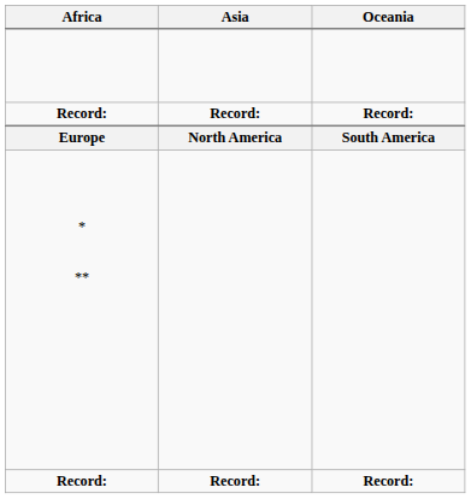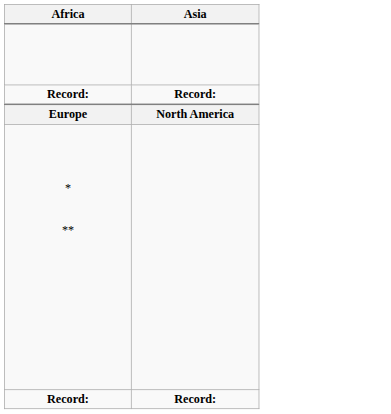 <table class="wikitable nowrap">
 <tr>
 <th width="160">Africa</th>
 <th width="160">Asia</th>
-<th width="160">Oceania</th>
 </tr>
 <tr style="border-top:2px solid gray;">
 <td align="center"></td>
 <td align="center"><br><br><br><br></td>
-<td align="center"></td>
 </tr>
 <tr>
-<td align="center"><strong>Record:</strong> </td>
 <td align="center"><strong>Record:</strong> </td>
 <td align="center"><strong>Record:</strong> </td>
 </tr>
 <tr style="border-top:2px solid gray;">
 <th width="160">Europe</th>
 <th width="160">North America</th>
-<th width="160">South America</th>
 </tr>
 <tr>
 <td align="center"><br><br><br><br>*<br><br><br>**<br><br><br><br><br><br><br><br><br><br><br><br></td>
 <td align="center"><br><br></td>
-<td align="center"><br><br><br><br><br><br></td>
 </tr>
 <tr>
 <td align="center"><strong>Record:</strong> </td>
 <td align="center"><strong>Record:</strong> </td>
-<td align="center"><strong>Record:</strong> </td>
 </tr>
 </table>
